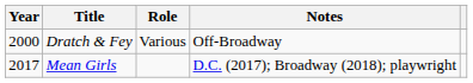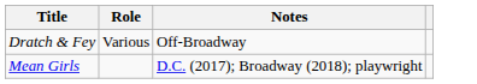 <table class="wikitable sortable">
 <tr>
-<th>Year</th>
 <th>Title</th>
 <th>Role</th>
 <th class="unsortable">Notes</th>
 <th class="unsortable"></th>
 </tr>
 <tr>
-<td>2000</td>
 <td><em>Dratch & Fey</em></td>
 <td>Various</td>
 <td>Off-Broadway</td>
 <td style="text-align:center;"></td>
 </tr>
 <tr>
-<td>2017</td>
 <td><em><a href='#'>Mean Girls</a></em></td>
 <td></td>
 <td><a href='#'>D.C.</a> (2017); Broadway (2018); playwright</td>
 <td style="text-align:center;"></td>
 </tr>
 </table>
